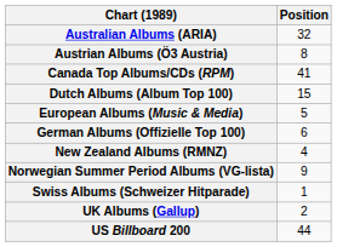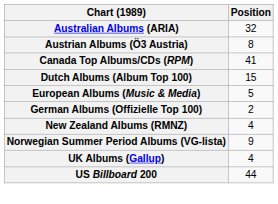 <table class="wikitable sortable plainrowheaders" style="text-align:center">
 <tr>
 <th scope="col">Chart (1989)</th>
 <th scope="col">Position</th>
 </tr>
 <tr>
 <th scope="row"><a href='#'>Australian Albums</a> (ARIA)</th>
 <td>32</td>
 </tr>
 <tr>
 <th scope="row">Austrian Albums (Ö3 Austria)</th>
 <td>8</td>
 </tr>
 <tr>
 <th scope="row">Canada Top Albums/CDs (<em>RPM</em>)</th>
 <td>41</td>
 </tr>
 <tr>
 <th scope="row">Dutch Albums (Album Top 100)</th>
 <td>15</td>
 </tr>
 <tr>
 <th scope="row">European Albums (<em>Music & Media</em>)</th>
 <td>5</td>
 </tr>
 <tr>
 <th scope="row">German Albums (Offizielle Top 100)</th>
-<td>6</td>
+<td>2</td>
 </tr>
 <tr>
 <th scope="row">New Zealand Albums (RMNZ)</th>
 <td>4</td>
 </tr>
 <tr>
 <th scope="row">Norwegian Summer Period Albums (VG-lista)</th>
 <td>9</td>
 </tr>
 <tr>
-<th scope="row">Swiss Albums (Schweizer Hitparade)</th>
-<td>1</td>
-</tr>
-<tr>
 <th scope="row">UK Albums (<a href='#'>Gallup</a>)</th>
-<td>2</td>
+<td>4</td>
 </tr>
 <tr>
 <th scope="row">US <em>Billboard</em> 200</th>
 <td>44</td>
 </tr>
 </table>
